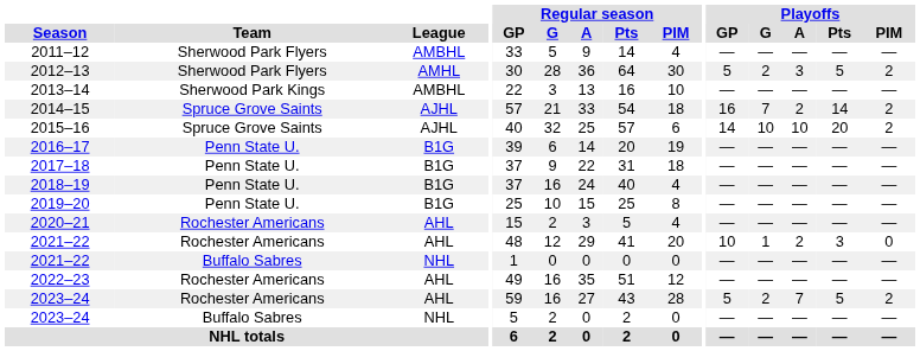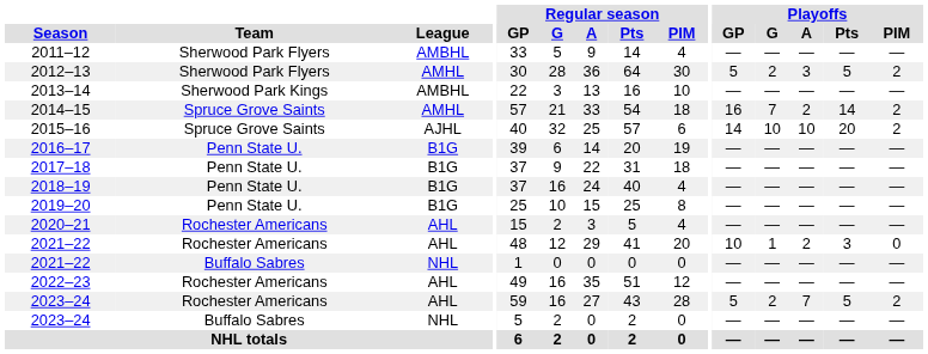 <table border="0" cellpadding="1" cellspacing="0" style="text-align:center; width:60em">
 <tr bgcolor="#e0e0e0">
 <th colspan="3" bgcolor="#ffffff"></th>
 <th rowspan="101" bgcolor="#ffffff"></th>
 <th colspan="5"><a href='#'>Regular season</a></th>
 <th rowspan="101" bgcolor="#ffffff"></th>
 <th colspan="5"><a href='#'>Playoffs</a></th>
 </tr>
 <tr bgcolor="#e0e0e0">
 <th><a href='#'>Season</a></th>
 <th>Team</th>
 <th>League</th>
 <th>GP</th>
 <th><a href='#'>G</a></th>
 <th><a href='#'>A</a></th>
 <th><a href='#'>Pts</a></th>
 <th><a href='#'>PIM</a></th>
 <th>GP</th>
 <th>G</th>
 <th>A</th>
 <th>Pts</th>
 <th>PIM</th>
 </tr>
 <tr>
 <td>2011–12</td>
 <td>Sherwood Park Flyers</td>
 <td><a href='#'>AMBHL</a></td>
 <td>33</td>
 <td>5</td>
 <td>9</td>
 <td>14</td>
 <td>4</td>
 <td>—</td>
 <td>—</td>
 <td>—</td>
 <td>—</td>
 <td>—</td>
 </tr>
 <tr bgcolor="#f0f0f0">
 <td>2012–13</td>
 <td>Sherwood Park Flyers</td>
 <td><a href='#'>AMHL</a></td>
 <td>30</td>
 <td>28</td>
 <td>36</td>
 <td>64</td>
 <td>30</td>
 <td>5</td>
 <td>2</td>
 <td>3</td>
 <td>5</td>
 <td>2</td>
 </tr>
 <tr>
 <td>2013–14</td>
 <td>Sherwood Park Kings</td>
 <td>AMBHL</td>
 <td>22</td>
 <td>3</td>
 <td>13</td>
 <td>16</td>
 <td>10</td>
 <td>—</td>
 <td>—</td>
 <td>—</td>
 <td>—</td>
 <td>—</td>
 </tr>
 <tr bgcolor="#f0f0f0">
 <td>2014–15</td>
 <td><a href='#'>Spruce Grove Saints</a></td>
-<td><a href='#'>AJHL</a></td>
+<td><a href='#'>AMHL</a></td>
 <td>57</td>
 <td>21</td>
 <td>33</td>
 <td>54</td>
 <td>18</td>
 <td>16</td>
 <td>7</td>
 <td>2</td>
 <td>14</td>
 <td>2</td>
 </tr>
 <tr>
 <td>2015–16</td>
 <td>Spruce Grove Saints</td>
 <td>AJHL</td>
 <td>40</td>
 <td>32</td>
 <td>25</td>
 <td>57</td>
 <td>6</td>
 <td>14</td>
 <td>10</td>
 <td>10</td>
 <td>20</td>
 <td>2</td>
 </tr>
 <tr bgcolor="#f0f0f0">
 <td><a href='#'>2016–17</a></td>
 <td><a href='#'>Penn State U.</a></td>
 <td><a href='#'>B1G</a></td>
 <td>39</td>
 <td>6</td>
 <td>14</td>
 <td>20</td>
 <td>19</td>
 <td>—</td>
 <td>—</td>
 <td>—</td>
 <td>—</td>
 <td>—</td>
 </tr>
 <tr>
 <td><a href='#'>2017–18</a></td>
 <td>Penn State U.</td>
 <td>B1G</td>
 <td>37</td>
 <td>9</td>
 <td>22</td>
 <td>31</td>
 <td>18</td>
 <td>—</td>
 <td>—</td>
 <td>—</td>
 <td>—</td>
 <td>—</td>
 </tr>
 <tr bgcolor="#f0f0f0">
 <td><a href='#'>2018–19</a></td>
 <td>Penn State U.</td>
 <td>B1G</td>
 <td>37</td>
 <td>16</td>
 <td>24</td>
 <td>40</td>
 <td>4</td>
 <td>—</td>
 <td>—</td>
 <td>—</td>
 <td>—</td>
 <td>—</td>
 </tr>
 <tr>
 <td><a href='#'>2019–20</a></td>
 <td>Penn State U.</td>
 <td>B1G</td>
 <td>25</td>
 <td>10</td>
 <td>15</td>
 <td>25</td>
 <td>8</td>
 <td>—</td>
 <td>—</td>
 <td>—</td>
 <td>—</td>
 <td>—</td>
 </tr>
 <tr bgcolor="#f0f0f0">
 <td><a href='#'>2020–21</a></td>
 <td><a href='#'>Rochester Americans</a></td>
 <td><a href='#'>AHL</a></td>
 <td>15</td>
 <td>2</td>
 <td>3</td>
 <td>5</td>
 <td>4</td>
 <td>—</td>
 <td>—</td>
 <td>—</td>
 <td>—</td>
 <td>—</td>
 </tr>
 <tr>
 <td><a href='#'>2021–22</a></td>
 <td>Rochester Americans</td>
 <td>AHL</td>
 <td>48</td>
 <td>12</td>
 <td>29</td>
 <td>41</td>
 <td>20</td>
 <td>10</td>
 <td>1</td>
 <td>2</td>
 <td>3</td>
 <td>0</td>
 </tr>
 <tr bgcolor="#f0f0f0">
 <td><a href='#'>2021–22</a></td>
 <td><a href='#'>Buffalo Sabres</a></td>
 <td><a href='#'>NHL</a></td>
 <td>1</td>
 <td>0</td>
 <td>0</td>
 <td>0</td>
 <td>0</td>
 <td>—</td>
 <td>—</td>
 <td>—</td>
 <td>—</td>
 <td>—</td>
 </tr>
 <tr>
 <td><a href='#'>2022–23</a></td>
 <td>Rochester Americans</td>
 <td>AHL</td>
 <td>49</td>
 <td>16</td>
 <td>35</td>
 <td>51</td>
 <td>12</td>
 <td>—</td>
 <td>—</td>
 <td>—</td>
 <td>—</td>
 <td>—</td>
 </tr>
 <tr bgcolor="#f0f0f0">
 <td><a href='#'>2023–24</a></td>
 <td>Rochester Americans</td>
 <td>AHL</td>
 <td>59</td>
 <td>16</td>
 <td>27</td>
 <td>43</td>
 <td>28</td>
 <td>5</td>
 <td>2</td>
 <td>7</td>
 <td>5</td>
 <td>2</td>
 </tr>
 <tr>
 <td><a href='#'>2023–24</a></td>
 <td>Buffalo Sabres</td>
 <td>NHL</td>
 <td>5</td>
 <td>2</td>
 <td>0</td>
 <td>2</td>
 <td>0</td>
 <td>—</td>
 <td>—</td>
 <td>—</td>
 <td>—</td>
 <td>—</td>
 </tr>
 <tr bgcolor="#e0e0e0">
 <th colspan="3">NHL totals</th>
 <th>6</th>
 <th>2</th>
 <th>0</th>
 <th>2</th>
 <th>0</th>
 <th>—</th>
 <th>—</th>
 <th>—</th>
 <th>—</th>
 <th>—</th>
 </tr>
 </table>
